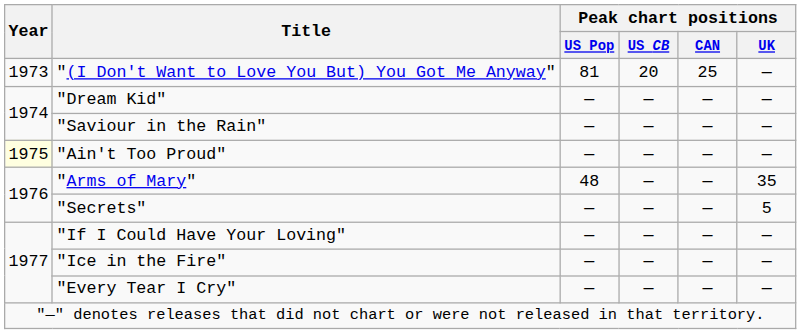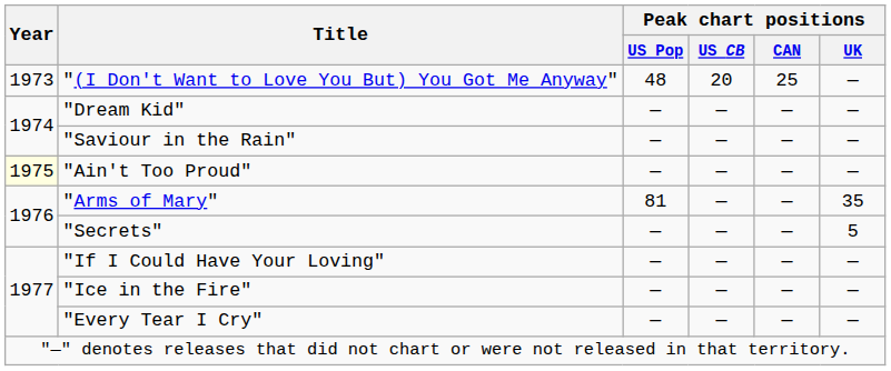 <table class="wikitable">
 <tr>
 <th scope="col" rowspan="2">Year</th>
 <th scope="col" rowspan="2">Title</th>
 <th scope="col" colspan="4">Peak chart positions</th>
 </tr>
 <tr>
 <th style="width:40px;"><small><a href='#'>US Pop</a></small><br></th>
 <th style="width:40px;"><small><a href='#'>US <em>CB</em></a></small><br></th>
 <th style="width:40px;"><small><a href='#'>CAN</a></small><br></th>
 <th style="width:40px;"><small><a href='#'>UK</a></small><br></th>
 </tr>
 <tr>
 <td>1973</td>
 <td>"<a href='#'>(I Don't Want to Love You But) You Got Me Anyway</a>"</td>
-<td align=center>81</td>
+<td align=center>48</td>
 <td align=center>20</td>
 <td align=center>25</td>
 <td align=center>―</td>
 </tr>
 <tr>
 <td rowspan="2">1974</td>
 <td>"Dream Kid"</td>
 <td align=center>―</td>
 <td align=center>―</td>
 <td align=center>―</td>
 <td align=center>―</td>
 </tr>
 <tr>
 <td>"Saviour in the Rain"</td>
 <td align=center>―</td>
 <td align=center>―</td>
 <td align=center>―</td>
 <td align=center>―</td>
 </tr>
 <tr>
 <td style="background: lightyellow;">1975</td>
 <td>"Ain't Too Proud"</td>
 <td align=center>―</td>
 <td align=center>―</td>
 <td align=center>―</td>
 <td align=center>―</td>
 </tr>
 <tr>
 <td rowspan="2">1976</td>
 <td>"<a href='#'>Arms of Mary</a>"</td>
-<td align=center>48</td>
+<td align=center>81</td>
 <td align=center>―</td>
 <td align=center>―</td>
 <td align=center>35</td>
 </tr>
 <tr>
 <td>"Secrets"</td>
 <td align=center>―</td>
 <td align=center>―</td>
 <td align=center>―</td>
 <td align=center>5</td>
 </tr>
 <tr>
 <td rowspan="3">1977</td>
 <td>"If I Could Have Your Loving"</td>
 <td align=center>―</td>
 <td align=center>―</td>
 <td align=center>―</td>
 <td align=center>―</td>
 </tr>
 <tr>
 <td>"Ice in the Fire"</td>
 <td align=center>―</td>
 <td align=center>―</td>
 <td align=center>―</td>
 <td align=center>―</td>
 </tr>
 <tr>
 <td>"Every Tear I Cry"</td>
 <td align=center>―</td>
 <td align=center>―</td>
 <td align=center>―</td>
 <td align=center>―</td>
 </tr>
 <tr>
 <td colspan="7" style="text-align:center; font-size:9pt;">"—" denotes releases that did not chart or were not released in that territory.</td>
 </tr>
 </table>
